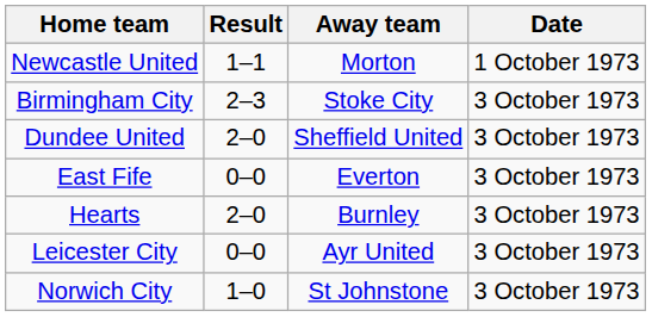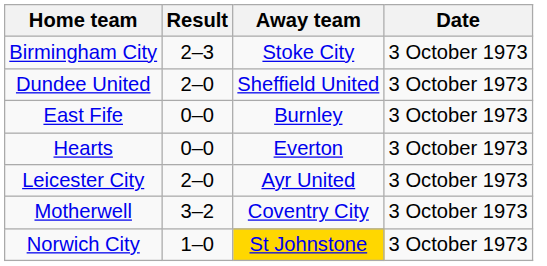 <table class="wikitable" style="text-align: center">
 <tr>
 <th>Home team</th>
 <th>Result</th>
 <th>Away team</th>
 <th>Date</th>
-</tr>
-<tr>
-<td><a href='#'>Newcastle United</a></td>
-<td>1–1</td>
-<td><a href='#'>Morton</a></td>
-<td>1 October 1973</td>
 </tr>
 <tr>
 <td><a href='#'>Birmingham City</a></td>
 <td>2–3</td>
 <td><a href='#'>Stoke City</a></td>
 <td>3 October 1973</td>
 </tr>
 <tr>
 <td><a href='#'>Dundee United</a></td>
 <td>2–0</td>
 <td><a href='#'>Sheffield United</a></td>
 <td>3 October 1973</td>
 </tr>
 <tr>
 <td><a href='#'>East Fife</a></td>
 <td>0–0</td>
+<td><a href='#'>Burnley</a></td>
+<td>3 October 1973</td>
+</tr>
+<tr>
+<td><a href='#'>Hearts</a></td>
+<td>0–0</td>
 <td><a href='#'>Everton</a></td>
 <td>3 October 1973</td>
 </tr>
 <tr>
-<td><a href='#'>Hearts</a></td>
+<td><a href='#'>Leicester City</a></td>
 <td>2–0</td>
-<td><a href='#'>Burnley</a></td>
+<td><a href='#'>Ayr United</a></td>
 <td>3 October 1973</td>
 </tr>
 <tr>
-<td><a href='#'>Leicester City</a></td>
-<td>0–0</td>
-<td><a href='#'>Ayr United</a></td>
+<td><a href='#'>Motherwell</a></td>
+<td>3–2</td>
+<td><a href='#'>Coventry City</a></td>
 <td>3 October 1973</td>
 </tr>
 <tr>
 <td><a href='#'>Norwich City</a></td>
 <td>1–0</td>
-<td><a href='#'>St Johnstone</a></td>
+<td style="background: gold;"><a href='#'>St Johnstone</a></td>
 <td>3 October 1973</td>
 </tr>
 </table>
